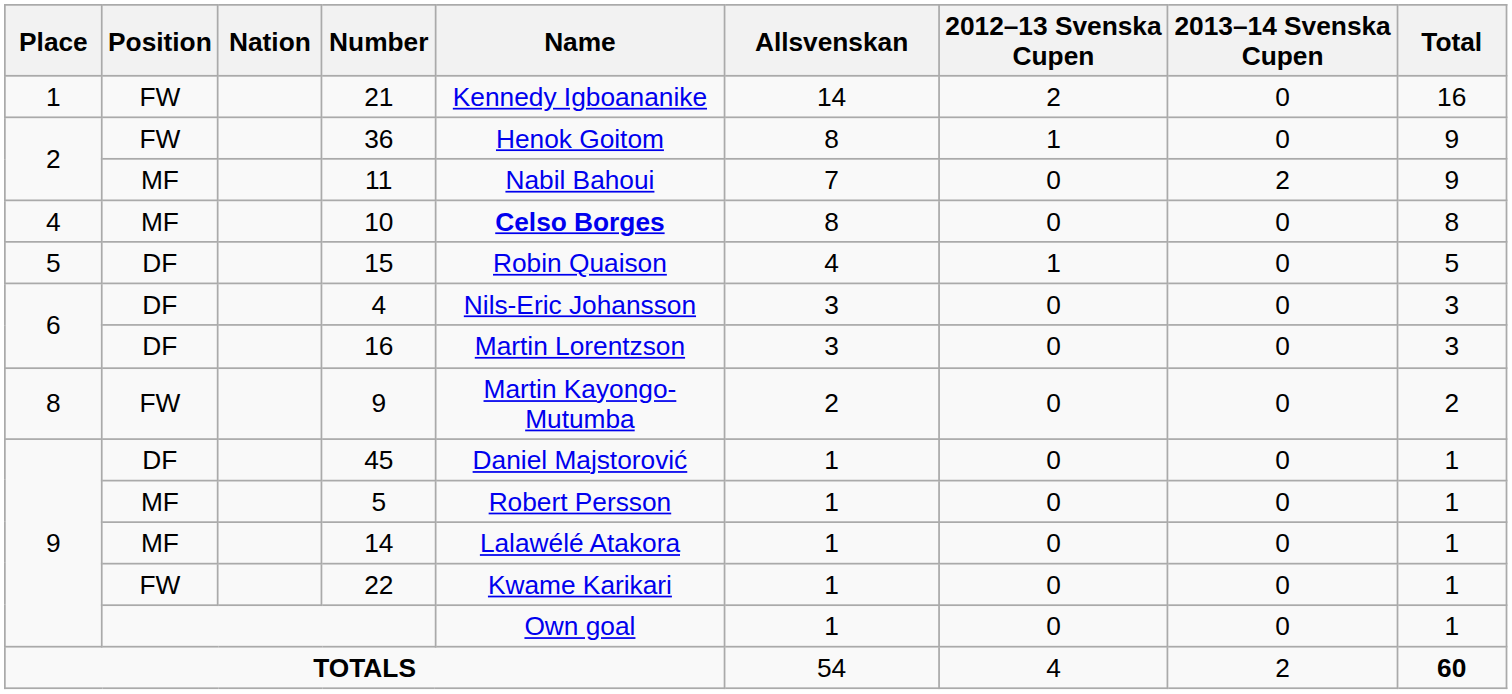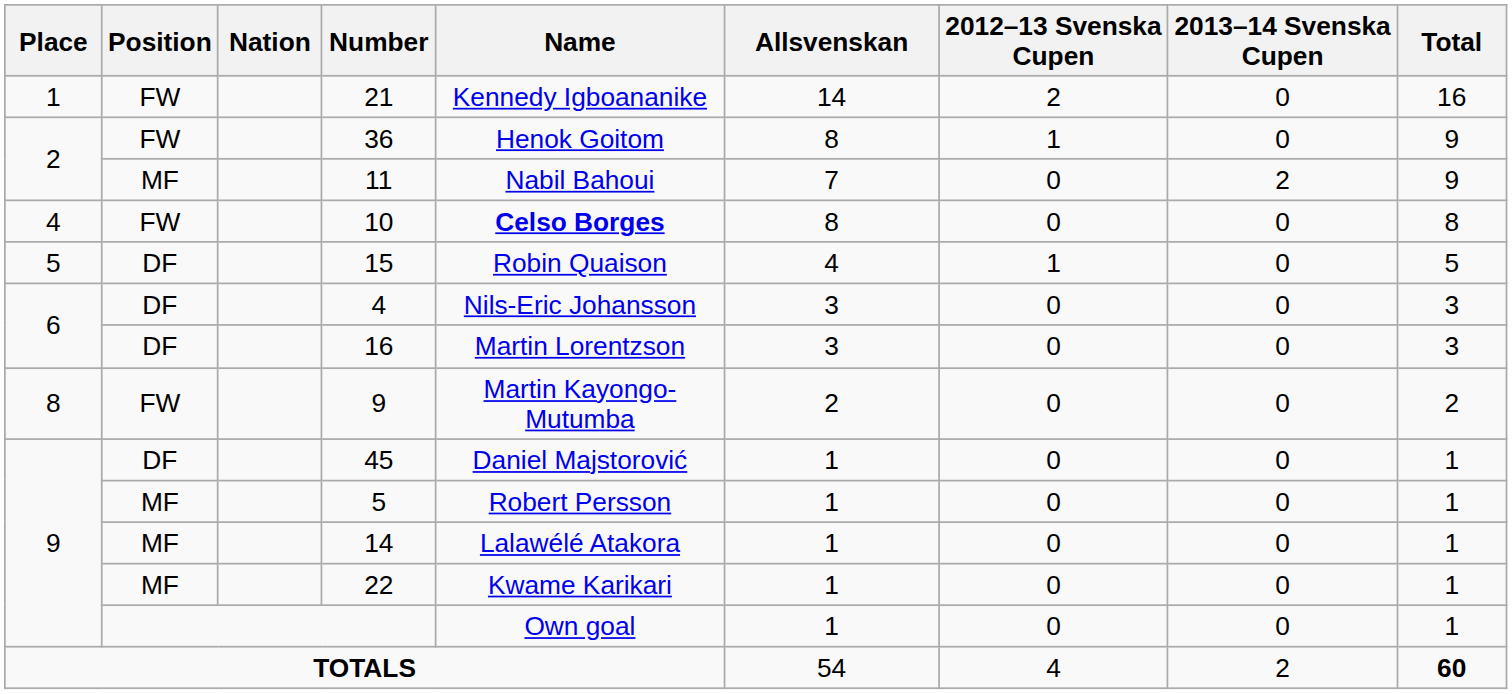 <table class="wikitable" style="font-size: 95%; text-align: center;">
 <tr>
 <th width=60>Place</th>
 <th width=60>Position</th>
 <th width=60>Nation</th>
 <th width=60>Number</th>
 <th width=250>Name</th>
 <th width=150>Allsvenskan</th>
 <th width=200>2012–13 Svenska Cupen</th>
 <th width=200>2013–14 Svenska Cupen</th>
 <th width=80><strong>Total</strong></th>
 </tr>
 <tr>
 <td>1</td>
 <td>FW</td>
 <td></td>
 <td>21</td>
 <td><a href='#'>Kennedy Igboananike</a></td>
 <td>14</td>
 <td>2</td>
 <td>0</td>
 <td>16</td>
 </tr>
 <tr>
 <td rowspan="2">2</td>
 <td>FW</td>
 <td></td>
 <td>36</td>
 <td><a href='#'>Henok Goitom</a></td>
 <td>8</td>
 <td>1</td>
 <td>0</td>
 <td>9</td>
 </tr>
 <tr>
 <td>MF</td>
 <td></td>
 <td>11</td>
 <td><a href='#'>Nabil Bahoui</a></td>
 <td>7</td>
 <td>0</td>
 <td>2</td>
 <td>9</td>
 </tr>
 <tr>
 <td>4</td>
-<td>MF</td>
+<td>FW</td>
 <td></td>
 <td>10</td>
 <td><strong><a href='#'>Celso Borges</a></strong></td>
 <td>8</td>
 <td>0</td>
 <td>0</td>
 <td>8</td>
 </tr>
 <tr>
 <td>5</td>
 <td>DF</td>
 <td></td>
 <td>15</td>
 <td><a href='#'>Robin Quaison</a></td>
 <td>4</td>
 <td>1</td>
 <td>0</td>
 <td>5</td>
 </tr>
 <tr>
 <td rowspan="2">6</td>
 <td>DF</td>
 <td></td>
 <td>4</td>
 <td><a href='#'>Nils-Eric Johansson</a></td>
 <td>3</td>
 <td>0</td>
 <td>0</td>
 <td>3</td>
 </tr>
 <tr>
 <td>DF</td>
 <td></td>
 <td>16</td>
 <td><a href='#'>Martin Lorentzson</a></td>
 <td>3</td>
 <td>0</td>
 <td>0</td>
 <td>3</td>
 </tr>
 <tr>
 <td>8</td>
 <td>FW</td>
 <td></td>
 <td>9</td>
 <td><a href='#'>Martin Kayongo-Mutumba</a></td>
 <td>2</td>
 <td>0</td>
 <td>0</td>
 <td>2</td>
 </tr>
 <tr>
 <td rowspan="5">9</td>
 <td>DF</td>
 <td></td>
 <td>45</td>
 <td><a href='#'>Daniel Majstorović</a></td>
 <td>1</td>
 <td>0</td>
 <td>0</td>
 <td>1</td>
 </tr>
 <tr>
 <td>MF</td>
 <td></td>
 <td>5</td>
 <td><a href='#'>Robert Persson</a></td>
 <td>1</td>
 <td>0</td>
 <td>0</td>
 <td>1</td>
 </tr>
 <tr>
 <td>MF</td>
 <td></td>
 <td>14</td>
 <td><a href='#'>Lalawélé Atakora</a></td>
 <td>1</td>
 <td>0</td>
 <td>0</td>
 <td>1</td>
 </tr>
 <tr>
-<td>FW</td>
+<td>MF</td>
 <td></td>
 <td>22</td>
 <td><a href='#'>Kwame Karikari</a></td>
 <td>1</td>
 <td>0</td>
 <td>0</td>
 <td>1</td>
 </tr>
 <tr>
 <td colspan="3"></td>
 <td><a href='#'>Own goal</a></td>
 <td>1</td>
 <td>0</td>
 <td>0</td>
 <td>1</td>
 </tr>
 <tr>
 <td colspan="5"><strong>TOTALS</strong></td>
 <td>54</td>
 <td>4</td>
 <td>2</td>
 <td><strong>60</strong></td>
 </tr>
 </table>
